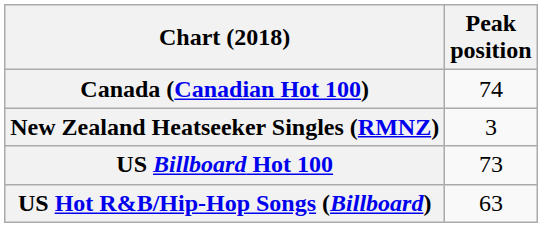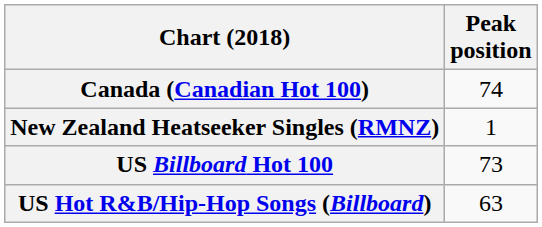 <table class="wikitable sortable plainrowheaders" style="text-align:center">
 <tr>
 <th>Chart (2018)</th>
 <th>Peak<br>position</th>
 </tr>
 <tr>
 <th scope="row">Canada (<a href='#'>Canadian Hot 100</a>)</th>
 <td>74</td>
 </tr>
 <tr>
 <th scope="row">New Zealand Heatseeker Singles (<a href='#'>RMNZ</a>)</th>
-<td>3</td>
+<td>1</td>
 </tr>
 <tr>
 <th scope="row">US <a href='#'><em>Billboard</em> Hot 100</a></th>
 <td>73</td>
 </tr>
 <tr>
 <th scope="row">US <a href='#'>Hot R&B/Hip-Hop Songs</a> (<em><a href='#'>Billboard</a></em>)</th>
 <td>63</td>
 </tr>
 </table>
